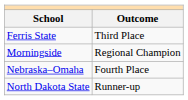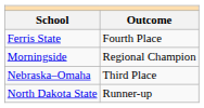 <table class="wikitable" style="float:left; margin-right:1em;">
 <tr>
 <th colspan="3" style="background:#ffdead;"></th>
 </tr>
 <tr>
 <th>School</th>
 <th>Outcome</th>
 </tr>
 <tr>
 <td><a href='#'>Ferris State</a></td>
-<td>Third Place</td>
+<td>Fourth Place</td>
 </tr>
 <tr>
 <td><a href='#'>Morningside</a></td>
 <td>Regional Champion</td>
 </tr>
 <tr>
 <td><a href='#'>Nebraska–Omaha</a></td>
-<td>Fourth Place</td>
+<td>Third Place</td>
 </tr>
 <tr>
 <td><a href='#'>North Dakota State</a></td>
 <td>Runner-up</td>
 </tr>
 </table>
